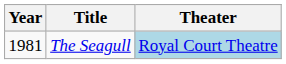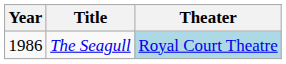 <table class="wikitable">
 <tr>
 <th>Year</th>
 <th>Title</th>
 <th>Theater</th>
 </tr>
 <tr>
-<td>1981</td>
+<td>1986</td>
 <td><em><a href='#'>The Seagull</a></em></td>
 <td style="background: lightblue;"><a href='#'>Royal Court Theatre</a></td>
 </tr>
 </table>
